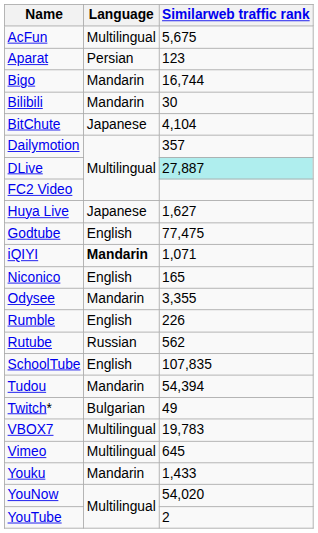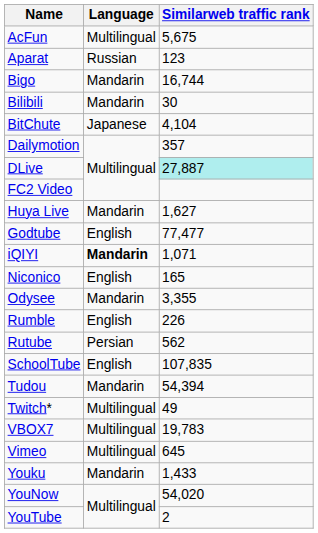 <table class="wikitable sortable mw-collapsible">
 <tr>
 <th>Name</th>
 <th>Language</th>
 <th data-sort-type=number><a href='#'>Similarweb traffic rank</a></th>
 </tr>
 <tr>
 <td><a href='#'>AcFun</a></td>
 <td>Multilingual</td>
 <td>5,675</td>
 </tr>
 <tr>
 <td><a href='#'>Aparat</a></td>
-<td>Persian</td>
+<td>Russian</td>
 <td>123</td>
 </tr>
 <tr>
 <td><a href='#'>Bigo</a></td>
 <td>Mandarin</td>
 <td>16,744</td>
 </tr>
 <tr>
 <td><a href='#'>Bilibili</a></td>
 <td>Mandarin</td>
 <td>30</td>
 </tr>
 <tr>
 <td><a href='#'>BitChute</a></td>
 <td>Japanese</td>
 <td>4,104</td>
 </tr>
 <tr>
 <td><a href='#'>Dailymotion</a></td>
 <td rowspan="3">Multilingual</td>
 <td>357</td>
 </tr>
 <tr>
 <td><a href='#'>DLive</a></td>
 <td style="background: paleturquoise;">27,887</td>
 </tr>
 <tr>
 <td><a href='#'>FC2 Video</a></td>
 <td></td>
 </tr>
 <tr>
 <td><a href='#'>Huya Live</a></td>
-<td>Japanese</td>
+<td>Mandarin</td>
 <td>1,627</td>
 </tr>
 <tr>
 <td><a href='#'>Godtube</a></td>
 <td>English</td>
-<td>77,475</td>
+<td>77,477</td>
 </tr>
 <tr>
 <td><a href='#'>iQIYI</a></td>
 <td><strong>Mandarin</strong></td>
 <td>1,071</td>
 </tr>
 <tr>
 <td><a href='#'>Niconico</a></td>
 <td>English</td>
 <td>165</td>
 </tr>
 <tr>
 <td><a href='#'>Odysee</a></td>
 <td>Mandarin</td>
 <td>3,355</td>
 </tr>
 <tr>
 <td><a href='#'>Rumble</a></td>
 <td>English</td>
 <td>226</td>
 </tr>
 <tr>
 <td><a href='#'>Rutube</a></td>
-<td>Russian</td>
+<td>Persian</td>
 <td>562</td>
 </tr>
 <tr>
 <td><a href='#'>SchoolTube</a></td>
 <td>English</td>
 <td>107,835</td>
 </tr>
 <tr>
 <td><a href='#'>Tudou</a></td>
 <td>Mandarin</td>
 <td>54,394</td>
 </tr>
 <tr>
 <td><a href='#'>Twitch</a>*</td>
-<td>Bulgarian</td>
+<td>Multilingual</td>
 <td>49</td>
 </tr>
 <tr>
 <td><a href='#'>VBOX7</a></td>
 <td>Multilingual</td>
 <td>19,783</td>
 </tr>
 <tr>
 <td><a href='#'>Vimeo</a></td>
 <td>Multilingual</td>
 <td>645</td>
 </tr>
 <tr>
 <td><a href='#'>Youku</a></td>
 <td>Mandarin</td>
 <td>1,433</td>
 </tr>
 <tr>
 <td><a href='#'>YouNow</a></td>
 <td rowspan="2">Multilingual</td>
 <td>54,020</td>
 </tr>
 <tr>
 <td><a href='#'>YouTube</a></td>
 <td>2</td>
 </tr>
 </table>
